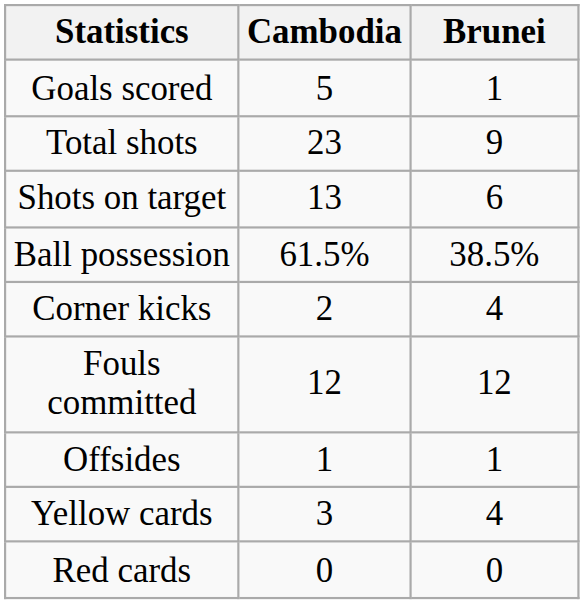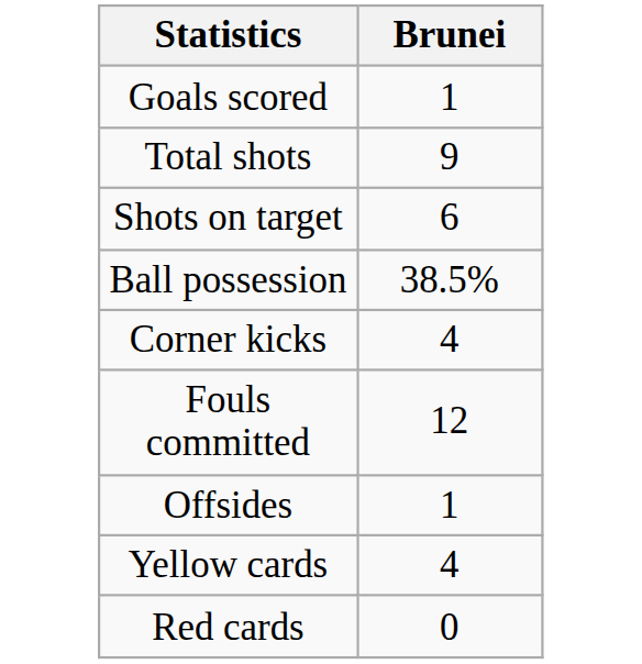 <table class="wikitable" style="text-align:center;margin: auto">
 <tr>
 <th scope=col width=100>Statistics</th>
-<th scope=col width=70>Cambodia</th>
 <th scope=col width=70>Brunei</th>
 </tr>
 <tr>
 <td>Goals scored</td>
-<td>5</td>
 <td>1</td>
 </tr>
 <tr>
 <td>Total shots</td>
-<td>23</td>
 <td>9</td>
 </tr>
 <tr>
 <td>Shots on target</td>
-<td>13</td>
 <td>6</td>
 </tr>
 <tr>
 <td>Ball possession</td>
-<td>61.5%</td>
 <td>38.5%</td>
 </tr>
 <tr>
 <td>Corner kicks</td>
-<td>2</td>
 <td>4</td>
 </tr>
 <tr>
 <td>Fouls committed</td>
 <td>12</td>
-<td>12</td>
 </tr>
 <tr>
 <td>Offsides</td>
 <td>1</td>
-<td>1</td>
 </tr>
 <tr>
 <td>Yellow cards</td>
-<td>3</td>
 <td>4</td>
 </tr>
 <tr>
 <td>Red cards</td>
 <td>0</td>
-<td>0</td>
 </tr>
 </table>
